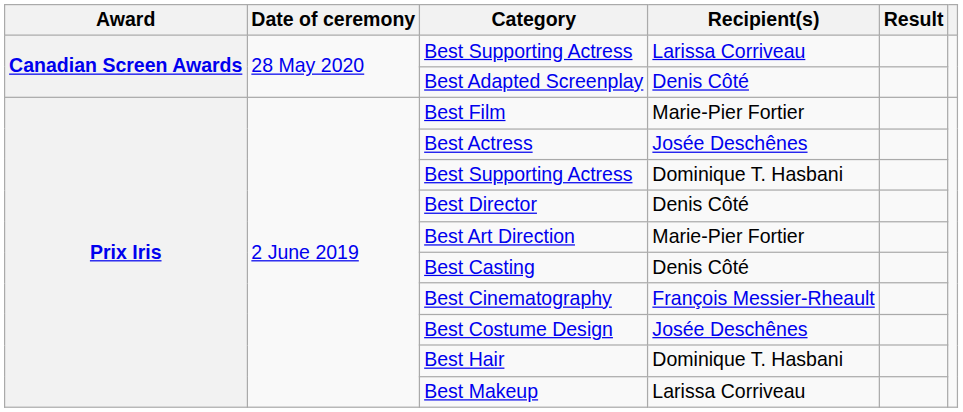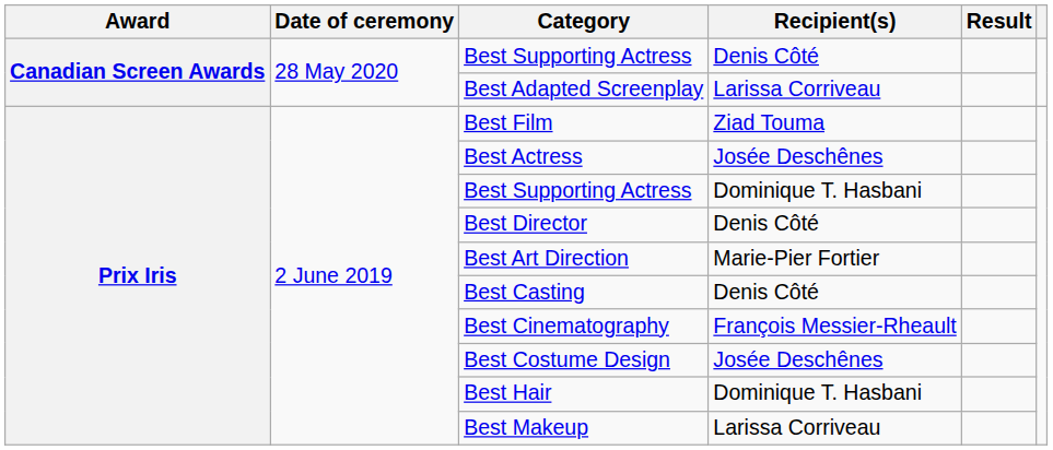 <table class="wikitable plainrowheaders sortable">
 <tr>
 <th scope=col>Award</th>
 <th scope=col>Date of ceremony</th>
 <th scope=col>Category</th>
 <th scope=col>Recipient(s)</th>
 <th scope=col>Result</th>
 <th scope=col class=unsortable></th>
 </tr>
 <tr>
 <th scope=row rowspan=2><a href='#'>Canadian Screen Awards</a></th>
 <td rowspan=2><a href='#'>28 May 2020</a></td>
 <td><a href='#'>Best Supporting Actress</a></td>
-<td><a href='#'>Larissa Corriveau</a></td>
+<td><a href='#'>Denis Côté</a></td>
 <td></td>
 <td rowspan=2></td>
 </tr>
 <tr>
 <td><a href='#'>Best Adapted Screenplay</a></td>
-<td><a href='#'>Denis Côté</a></td>
+<td><a href='#'>Larissa Corriveau</a></td>
 <td></td>
 </tr>
 <tr>
 <th scope=row rowspan=10><a href='#'>Prix Iris</a></th>
 <td rowspan=10><a href='#'>2 June 2019</a></td>
 <td><a href='#'>Best Film</a></td>
-<td>Marie-Pier Fortier</td>
+<td><a href='#'>Ziad Touma</a></td>
 <td></td>
 <td rowspan=10></td>
 </tr>
 <tr>
 <td><a href='#'>Best Actress</a></td>
 <td><a href='#'>Josée Deschênes</a></td>
 <td></td>
 </tr>
 <tr>
 <td><a href='#'>Best Supporting Actress</a></td>
 <td>Dominique T. Hasbani</td>
 <td></td>
 </tr>
 <tr>
 <td><a href='#'>Best Director</a></td>
 <td>Denis Côté</td>
 <td></td>
 </tr>
 <tr>
 <td><a href='#'>Best Art Direction</a></td>
 <td>Marie-Pier Fortier</td>
 <td></td>
 </tr>
 <tr>
 <td><a href='#'>Best Casting</a></td>
 <td>Denis Côté</td>
 <td></td>
 </tr>
 <tr>
 <td><a href='#'>Best Cinematography</a></td>
 <td><a href='#'>François Messier-Rheault</a></td>
 <td></td>
 </tr>
 <tr>
 <td><a href='#'>Best Costume Design</a></td>
 <td><a href='#'>Josée Deschênes</a></td>
 <td></td>
 </tr>
 <tr>
 <td><a href='#'>Best Hair</a></td>
 <td>Dominique T. Hasbani</td>
 <td></td>
 </tr>
 <tr>
 <td><a href='#'>Best Makeup</a></td>
 <td>Larissa Corriveau</td>
 <td></td>
 </tr>
 </table>
